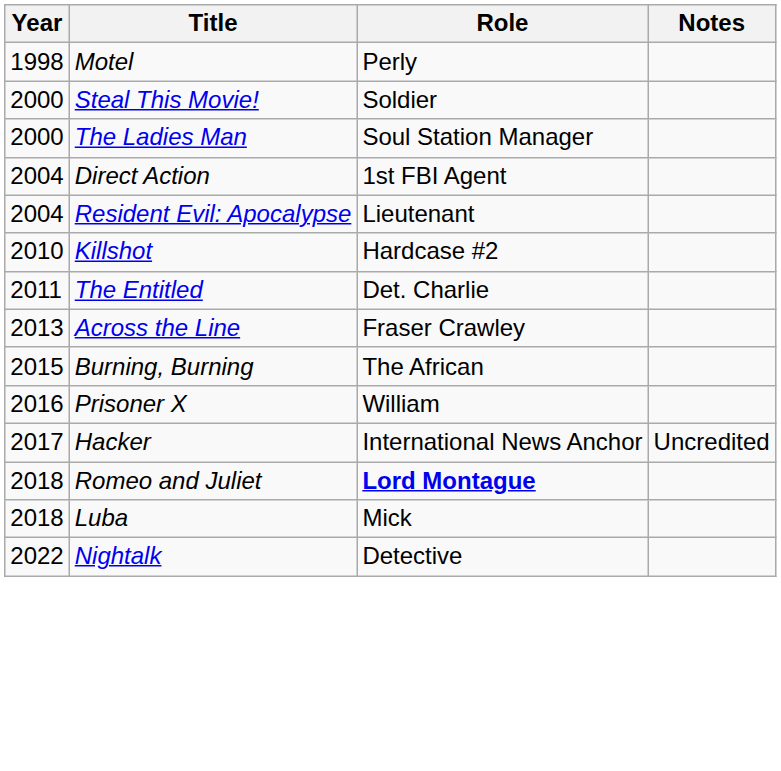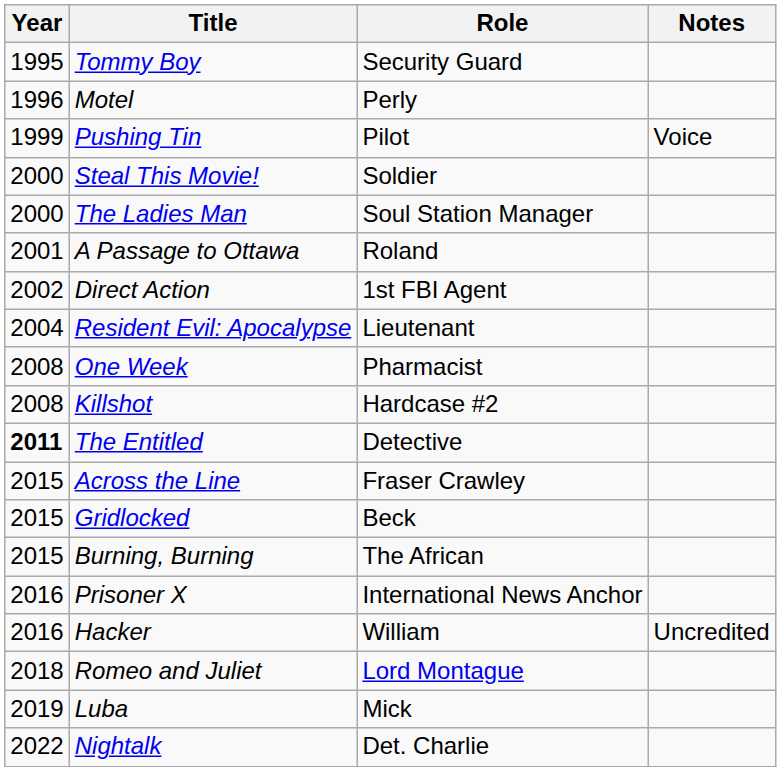 <table class="wikitable sortable">
 <tr>
 <th>Year</th>
 <th>Title</th>
 <th>Role</th>
 <th class="unsortable">Notes</th>
 </tr>
 <tr>
-<td>1998</td>
+<td>1995</td>
+<td><em><a href='#'>Tommy Boy</a></em></td>
+<td>Security Guard</td>
+<td></td>
+</tr>
+<tr>
+<td>1996</td>
 <td><em>Motel</em></td>
 <td>Perly</td>
 <td></td>
+</tr>
+<tr>
+<td>1999</td>
+<td><em><a href='#'>Pushing Tin</a></em></td>
+<td>Pilot</td>
+<td>Voice</td>
 </tr>
 <tr>
 <td>2000</td>
 <td><em><a href='#'>Steal This Movie!</a></em></td>
 <td>Soldier</td>
 <td></td>
 </tr>
 <tr>
 <td>2000</td>
 <td data-sort-value="Ladies Man, The"><a href='#'><em>The Ladies Man</em></a></td>
 <td>Soul Station Manager</td>
 <td></td>
 </tr>
 <tr>
-<td>2004</td>
+<td>2001</td>
+<td data-sort-value="Passage to Ottawa, A"><em>A Passage to Ottawa</em></td>
+<td>Roland</td>
+<td></td>
+</tr>
+<tr>
+<td>2002</td>
 <td><em>Direct Action</em></td>
 <td>1st FBI Agent</td>
 <td></td>
 </tr>
 <tr>
 <td>2004</td>
 <td><em><a href='#'>Resident Evil: Apocalypse</a></em></td>
 <td>Lieutenant</td>
 <td></td>
 </tr>
 <tr>
-<td>2010</td>
+<td>2008</td>
+<td><a href='#'><em>One Week</em></a></td>
+<td>Pharmacist</td>
+<td></td>
+</tr>
+<tr>
+<td>2008</td>
 <td><a href='#'><em>Killshot</em></a></td>
 <td>Hardcase #2</td>
 <td></td>
 </tr>
 <tr>
-<td>2011</td>
+<td><strong>2011</strong></td>
 <td data-sort-value="Entitled, The"><em><a href='#'>The Entitled</a></em></td>
-<td>Det. Charlie</td>
+<td>Detective</td>
 <td></td>
 </tr>
 <tr>
-<td>2013</td>
+<td>2015</td>
 <td><a href='#'><em>Across the Line</em></a></td>
 <td>Fraser Crawley</td>
+<td></td>
+</tr>
+<tr>
+<td>2015</td>
+<td><a href='#'><em>Gridlocked</em></a></td>
+<td>Beck</td>
 <td></td>
 </tr>
 <tr>
 <td>2015</td>
 <td><em>Burning, Burning</em></td>
 <td>The African</td>
 <td></td>
 </tr>
 <tr>
 <td>2016</td>
 <td><em>Prisoner X</em></td>
-<td>William</td>
+<td>International News Anchor</td>
 <td></td>
 </tr>
 <tr>
-<td>2017</td>
+<td>2016</td>
 <td><em>Hacker</em></td>
-<td>International News Anchor</td>
+<td>William</td>
 <td>Uncredited</td>
 </tr>
 <tr>
 <td>2018</td>
 <td><em>Romeo and Juliet</em></td>
-<td><strong><a href='#'>Lord Montague</a></strong></td>
+<td><a href='#'>Lord Montague</a></td>
 <td></td>
 </tr>
 <tr>
-<td>2018</td>
+<td>2019</td>
 <td><em>Luba</em></td>
 <td>Mick</td>
 <td></td>
 </tr>
 <tr>
 <td>2022</td>
 <td><em><a href='#'>Nightalk</a></em></td>
-<td>Detective</td>
+<td>Det. Charlie</td>
 <td></td>
 </tr>
 </table>
